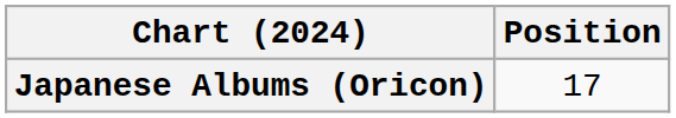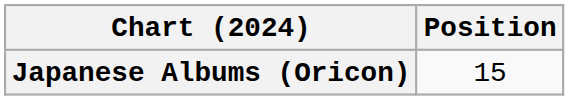 <table class="wikitable plainrowheaders" style="text-align:center">
 <tr>
 <th scope="col">Chart (2024)</th>
 <th scope="col">Position</th>
 </tr>
 <tr>
 <th scope="row">Japanese Albums (Oricon)</th>
-<td>17</td>
+<td>15</td>
 </tr>
 </table>
